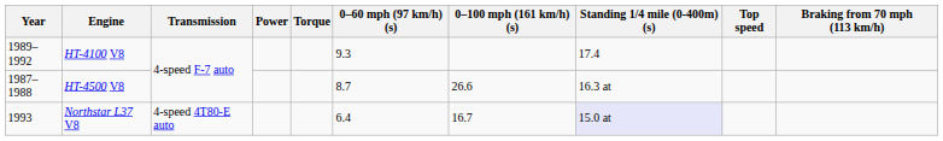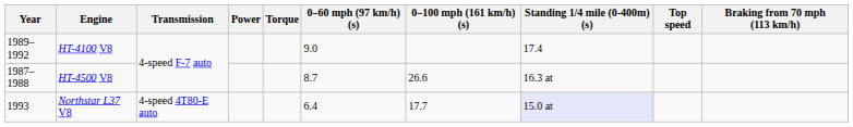 <table class=wikitable>
 <tr>
 <th>Year</th>
 <th>Engine</th>
 <th>Transmission</th>
 <th>Power</th>
 <th>Torque</th>
 <th>0–60 mph (97 km/h) (s)</th>
 <th>0–100 mph (161 km/h) (s)</th>
 <th>Standing 1/4 mile (0-400m) (s)</th>
 <th>Top speed</th>
 <th>Braking from 70 mph (113 km/h)</th>
 </tr>
 <tr>
 <td>1989–1992</td>
 <td> <em><a href='#'>HT-4100</a></em> <a href='#'>V8</a></td>
 <td rowspan=2>4-speed <a href='#'>F-7</a> <a href='#'>auto</a></td>
 <td></td>
 <td></td>
-<td>9.3</td>
+<td>9.0</td>
 <td></td>
 <td>17.4</td>
 <td></td>
 <td></td>
 </tr>
 <tr>
 <td>1987–1988</td>
 <td> <em><a href='#'>HT-4500</a></em> <a href='#'>V8</a></td>
 <td></td>
 <td></td>
 <td>8.7</td>
 <td>26.6</td>
 <td>16.3 at </td>
 <td></td>
 <td></td>
 </tr>
 <tr>
 <td>1993</td>
 <td> <em><a href='#'>Northstar L37</a></em> <a href='#'>V8</a></td>
 <td>4-speed <a href='#'>4T80-E</a> <a href='#'>auto</a></td>
 <td></td>
 <td></td>
 <td>6.4</td>
-<td>16.7</td>
+<td>17.7</td>
 <td style="background: lavender;">15.0 at </td>
 <td></td>
 <td></td>
 </tr>
 </table>
